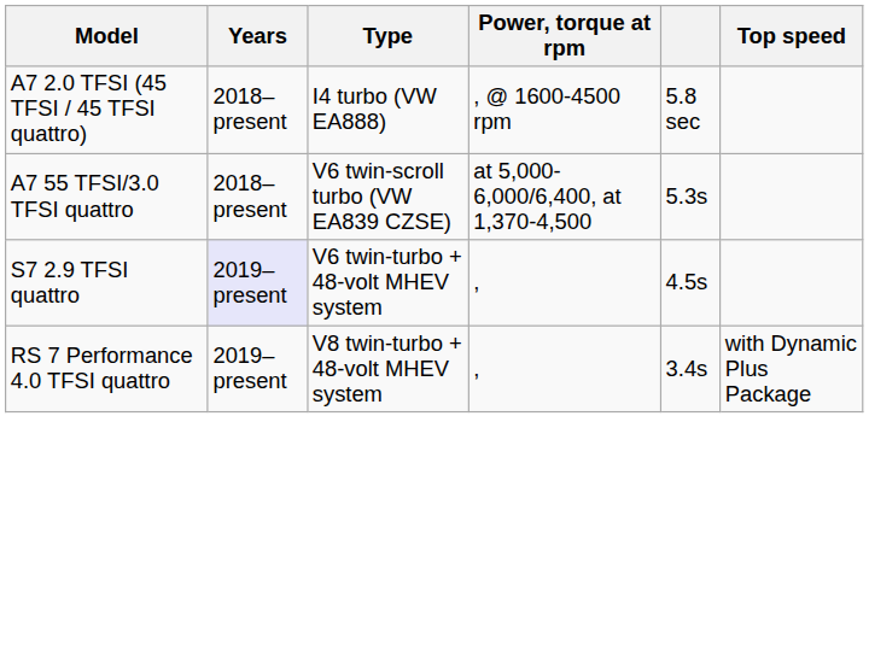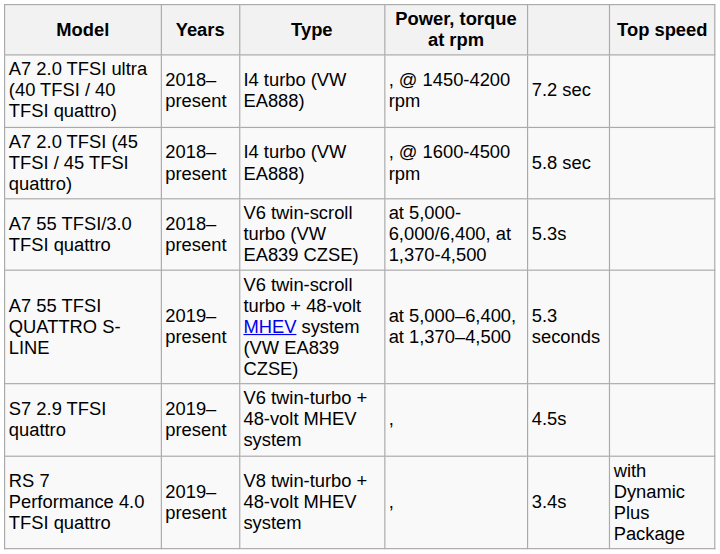 <table class="wikitable sortable collapsible" style="font-size:98%;">
 <tr>
 <th>Model</th>
 <th>Years</th>
 <th>Type</th>
 <th>Power, torque at rpm</th>
 <th></th>
 <th>Top speed</th>
+</tr>
+<tr>
+<td>A7 2.0 TFSI ultra (40 TFSI / 40 TFSI quattro)</td>
+<td>2018–present</td>
+<td> I4 turbo (VW EA888)</td>
+<td>,  @ 1450-4200 rpm</td>
+<td>7.2 sec</td>
+<td></td>
 </tr>
 <tr>
 <td>A7 2.0 TFSI (45 TFSI / 45 TFSI quattro)</td>
 <td>2018–present</td>
 <td> I4 turbo (VW EA888)</td>
 <td>,  @ 1600-4500 rpm</td>
 <td>5.8 sec</td>
 <td></td>
 </tr>
 <tr>
 <td>A7 55 TFSI/3.0 TFSI quattro</td>
 <td>2018–present</td>
 <td> V6 twin-scroll turbo (VW EA839 CZSE)</td>
 <td> at 5,000-6,000/6,400,  at 1,370-4,500</td>
 <td>5.3s</td>
 <td></td>
 </tr>
 <tr>
+<td>A7 55 TFSI QUATTRO S-LINE</td>
+<td>2019–present</td>
+<td> V6 twin-scroll turbo + 48-volt <a href='#'>MHEV</a> system (VW EA839 CZSE)</td>
+<td> at 5,000–6,400,  at 1,370–4,500</td>
+<td>5.3 seconds</td>
+<td></td>
+</tr>
+<tr>
 <td>S7 2.9 TFSI quattro</td>
-<td style="background: lavender;">2019–present</td>
+<td>2019–present</td>
 <td> V6 twin-turbo + 48-volt MHEV system</td>
 <td>, </td>
 <td>4.5s</td>
 <td></td>
 </tr>
 <tr>
 <td>RS 7 Performance 4.0 TFSI quattro</td>
 <td>2019–present</td>
 <td> V8 twin-turbo + 48-volt MHEV system</td>
 <td>, </td>
 <td>3.4s</td>
 <td> with Dynamic Plus Package</td>
 </tr>
 </table>
